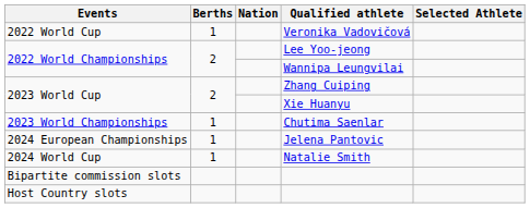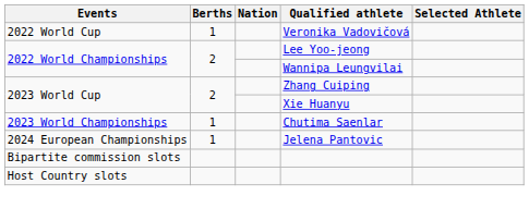 <table class="wikitable">
 <tr>
 <th>Events</th>
 <th>Berths</th>
 <th>Nation</th>
 <th>Qualified athlete</th>
 <th>Selected Athlete</th>
 </tr>
 <tr>
 <td>2022 World Cup</td>
 <td align=center>1</td>
 <td></td>
 <td><a href='#'>Veronika Vadovičová</a></td>
 <td></td>
 </tr>
 <tr>
 <td rowspan="2"><a href='#'>2022 World Championships</a></td>
 <td rowspan="2" align=center>2</td>
 <td></td>
 <td><a href='#'>Lee Yoo-jeong</a></td>
 <td></td>
 </tr>
 <tr>
 <td></td>
 <td><a href='#'>Wannipa Leungvilai</a></td>
 <td></td>
 </tr>
 <tr>
 <td rowspan="2">2023 World Cup</td>
 <td rowspan="2" align=center>2</td>
 <td></td>
 <td><a href='#'>Zhang Cuiping</a></td>
 <td></td>
 </tr>
 <tr>
 <td></td>
 <td><a href='#'>Xie Huanyu</a></td>
 <td></td>
 </tr>
 <tr>
 <td><a href='#'>2023 World Championships</a></td>
 <td align=center>1</td>
 <td></td>
 <td><a href='#'>Chutima Saenlar</a></td>
 <td></td>
 </tr>
 <tr>
 <td>2024 European Championships</td>
 <td align=center>1</td>
 <td></td>
 <td><a href='#'>Jelena Pantovic</a></td>
 <td></td>
 </tr>
 <tr>
-<td>2024 World Cup</td>
-<td align=center>1</td>
-<td></td>
-<td><a href='#'>Natalie Smith</a></td>
-<td></td>
-</tr>
-<tr>
 <td>Bipartite commission slots</td>
 <td></td>
 <td></td>
 <td></td>
 <td></td>
 </tr>
 <tr>
 <td>Host Country slots</td>
 <td></td>
 <td></td>
 <td></td>
 <td></td>
 </tr>
 </table>
